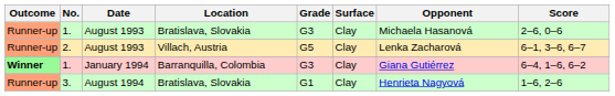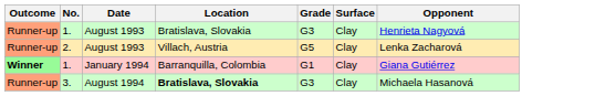 <table class= wikitable style=font-size:97%>
 <tr>
 <th>Outcome</th>
 <th>No.</th>
 <th width=100>Date</th>
 <th width=200>Location</th>
 <th>Grade</th>
 <th>Surface</th>
 <th width=200>Opponent</th>
-<th width=125>Score</th>
 </tr>
 <tr bgcolor=#CCFFCC>
 <td bgcolor=#ffa07a>Runner-up</td>
 <td>1.</td>
 <td>August 1993</td>
 <td>Bratislava, Slovakia</td>
 <td>G3</td>
 <td>Clay</td>
-<td> Michaela Hasanová</td>
-<td>2–6, 0–6</td>
+<td> <a href='#'>Henrieta Nagyová</a></td>
 </tr>
 <tr bgcolor=#ffecb2>
 <td bgcolor=#ffa07a>Runner-up</td>
 <td>2.</td>
 <td>August 1993</td>
 <td>Villach, Austria</td>
 <td>G5</td>
 <td>Clay</td>
 <td> Lenka Zacharová</td>
-<td>6–1, 3–6, 6–7</td>
 </tr>
 <tr bgcolor=#ffcccc>
 <td bgcolor=#98fb98><strong>Winner</strong></td>
 <td>1.</td>
 <td>January 1994</td>
 <td>Barranquilla, Colombia</td>
-<td>G3</td>
+<td>G1</td>
 <td>Clay</td>
 <td> <a href='#'>Giana Gutiérrez</a></td>
-<td>6–4, 1–6, 6–2</td>
 </tr>
 <tr bgcolor=#CCFFCC>
 <td bgcolor=#ffa07a>Runner-up</td>
 <td>3.</td>
 <td>August 1994</td>
-<td>Bratislava, Slovakia</td>
-<td>G1</td>
+<td><strong>Bratislava, Slovakia</strong></td>
+<td>G3</td>
 <td>Clay</td>
-<td> <a href='#'>Henrieta Nagyová</a></td>
-<td>1–6, 2–6</td>
+<td> Michaela Hasanová</td>
 </tr>
 </table>
